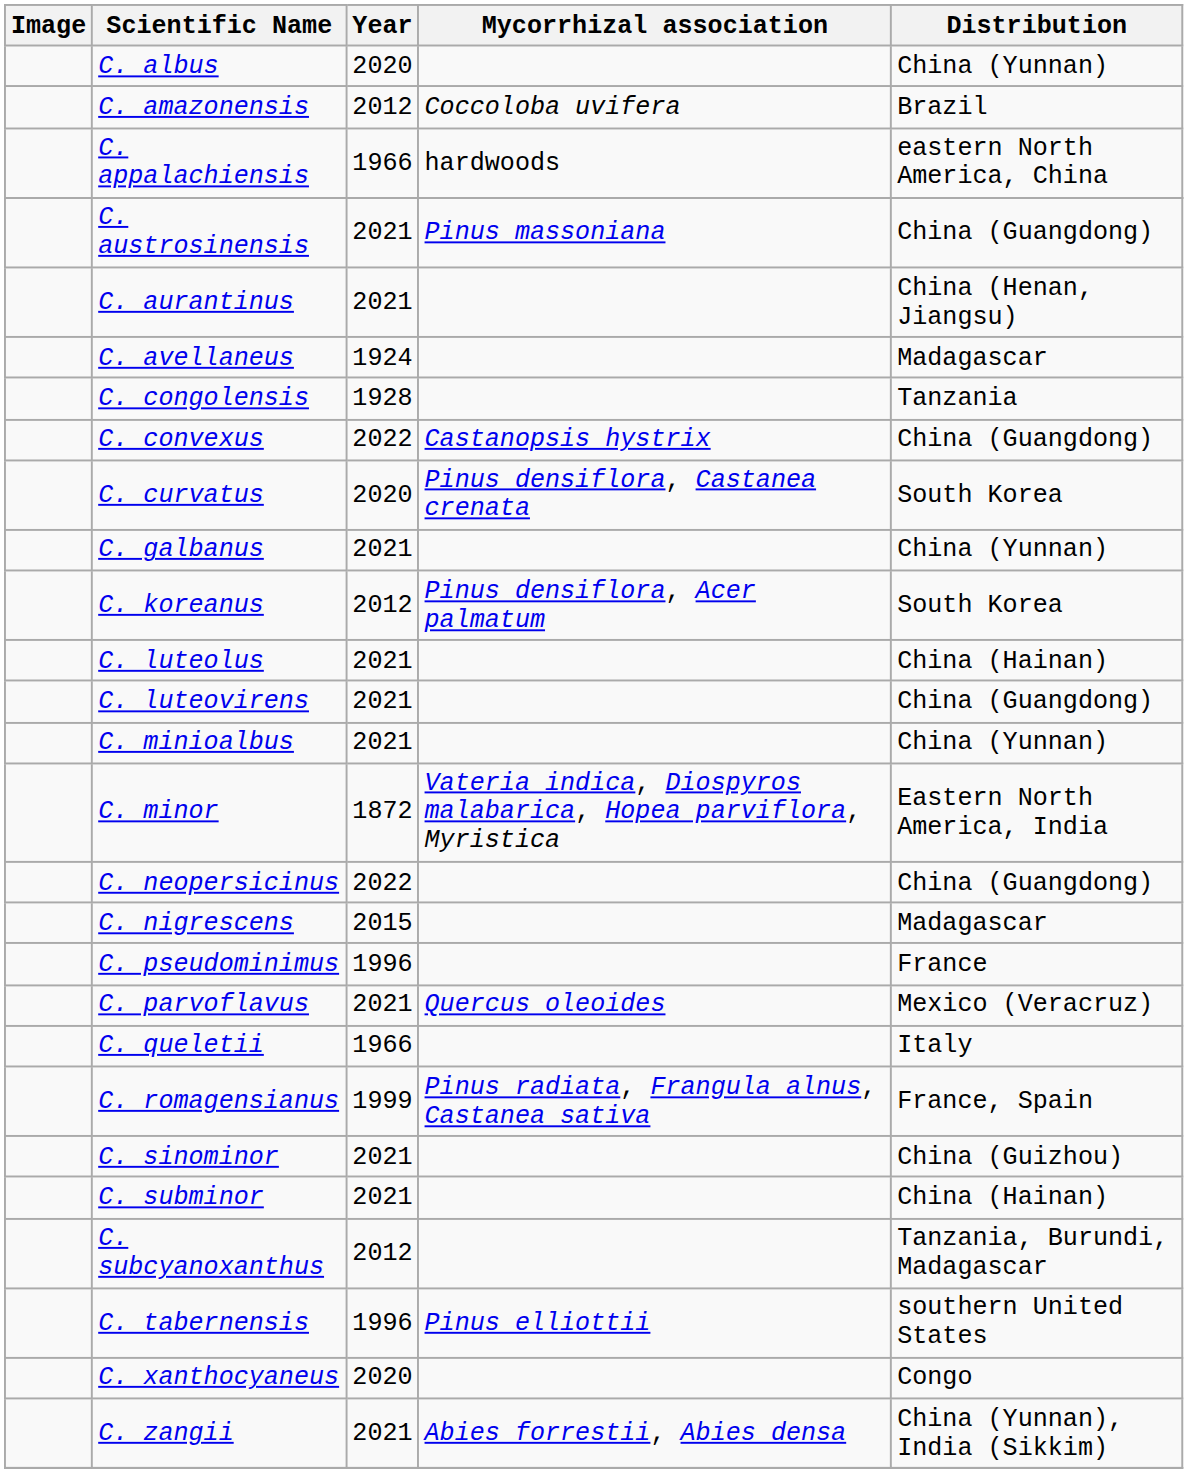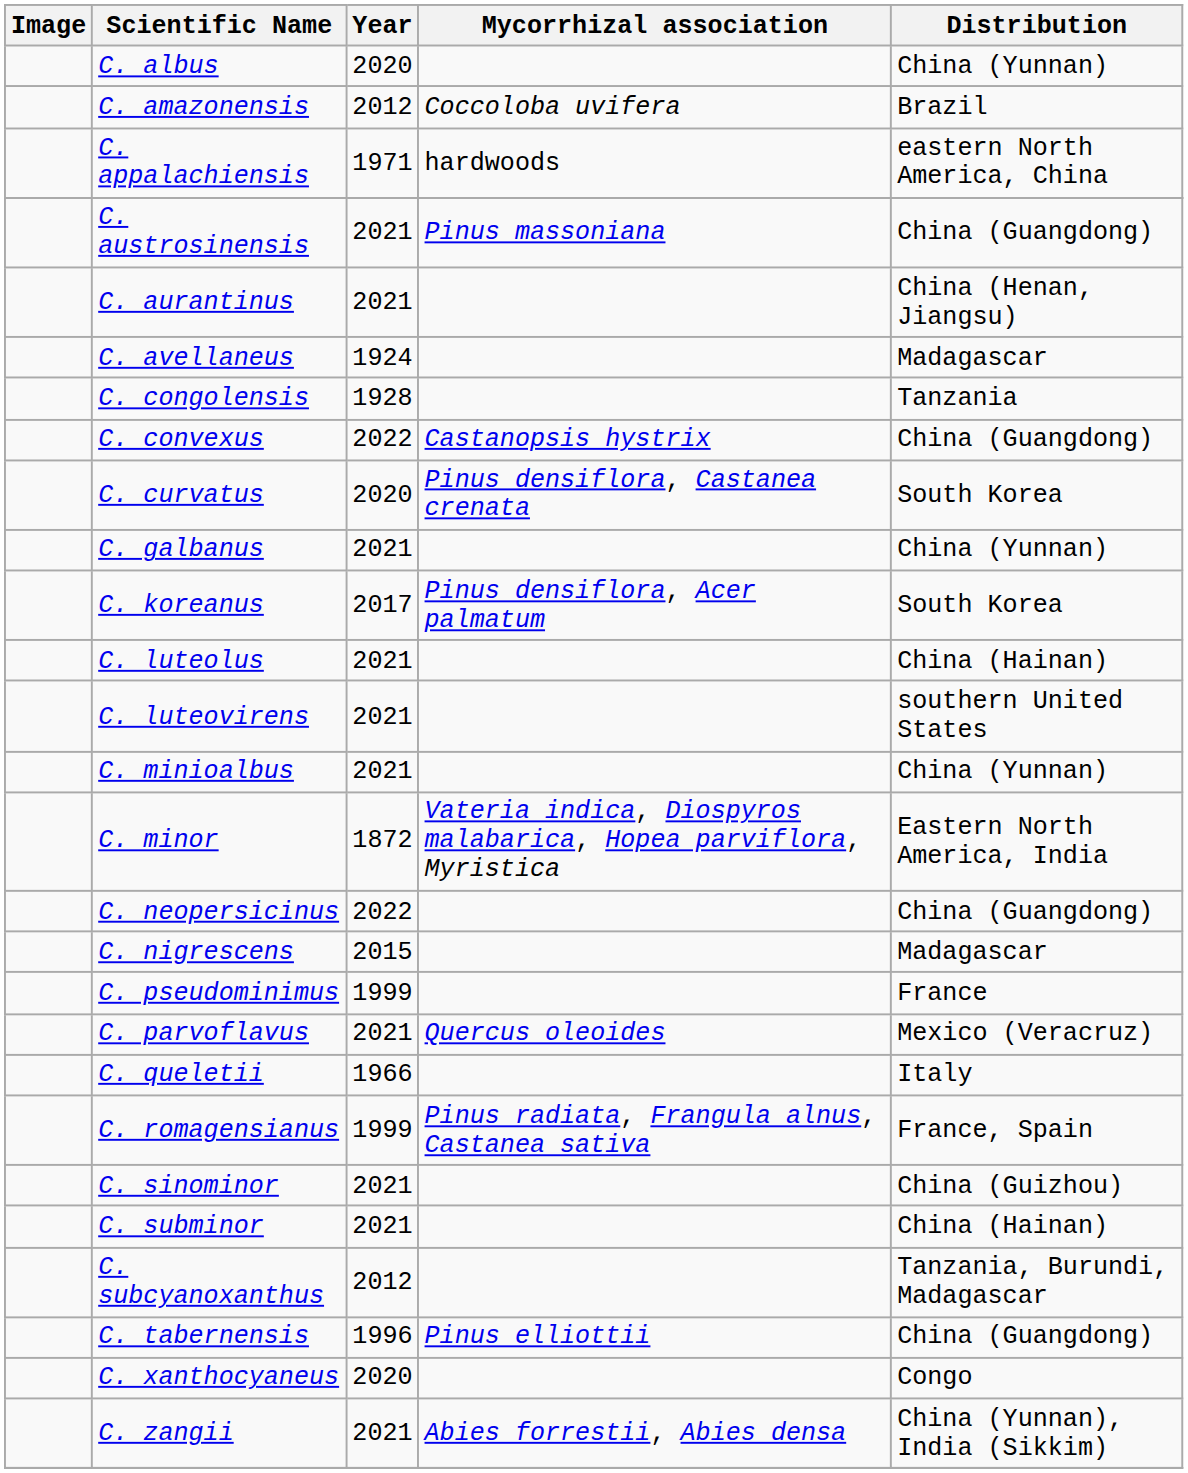 <table class="wikitable">
 <tr>
 <th>Image</th>
 <th>Scientific Name</th>
 <th>Year</th>
 <th>Mycorrhizal association</th>
 <th>Distribution</th>
 </tr>
 <tr>
 <td></td>
 <td><em><a href='#'>C. albus</a></em> </td>
 <td>2020</td>
 <td></td>
 <td>China (Yunnan)</td>
 </tr>
 <tr>
 <td></td>
 <td><em><a href='#'>C. amazonensis</a></em> </td>
 <td>2012</td>
 <td><em>Coccoloba uvifera</em></td>
 <td>Brazil</td>
 </tr>
 <tr>
 <td></td>
 <td><em><a href='#'>C. appalachiensis</a></em> </td>
-<td>1966</td>
+<td>1971</td>
 <td>hardwoods</td>
 <td>eastern North America, China</td>
 </tr>
 <tr>
 </tr>
 <tr | ||>
 </tr>
 <tr>
 <td></td>
 <td><em><a href='#'>C. austrosinensis</a></em> </td>
 <td>2021</td>
 <td><em><a href='#'>Pinus massoniana</a></em></td>
 <td>China (Guangdong)</td>
 </tr>
 <tr>
 <td></td>
 <td><em><a href='#'>C. aurantinus</a></em> </td>
 <td>2021</td>
 <td></td>
 <td>China (Henan, Jiangsu)</td>
 </tr>
 <tr>
 <td></td>
 <td><em><a href='#'>C. avellaneus</a></em> </td>
 <td>1924</td>
 <td></td>
 <td>Madagascar</td>
 </tr>
 <tr>
 <td></td>
 <td><em><a href='#'>C. congolensis</a></em> </td>
 <td>1928</td>
 <td></td>
 <td>Tanzania</td>
 </tr>
 <tr>
 <td></td>
 <td><em><a href='#'>C. convexus</a></em> </td>
 <td>2022</td>
 <td><em><a href='#'>Castanopsis hystrix</a></em></td>
 <td>China (Guangdong)</td>
 </tr>
 <tr>
 <td></td>
 <td><em><a href='#'>C. curvatus</a></em> </td>
 <td>2020</td>
 <td><em><a href='#'>Pinus densiflora</a></em>, <em><a href='#'>Castanea crenata</a></em></td>
 <td>South Korea</td>
 </tr>
 <tr>
 <td></td>
 <td><em><a href='#'>C. galbanus</a></em> </td>
 <td>2021</td>
 <td></td>
 <td>China (Yunnan)</td>
 </tr>
 <tr>
 <td></td>
 <td><em><a href='#'>C. koreanus</a></em> </td>
-<td>2012</td>
+<td>2017</td>
 <td><em><a href='#'>Pinus densiflora</a></em>, <em><a href='#'>Acer palmatum</a></em></td>
 <td>South Korea</td>
 </tr>
 <tr>
 <td></td>
 <td><em><a href='#'>C. luteolus</a></em>  </td>
 <td>2021</td>
 <td></td>
 <td>China (Hainan)</td>
 </tr>
 <tr>
 <td></td>
 <td><em><a href='#'>C. luteovirens</a></em> </td>
 <td>2021</td>
 <td></td>
-<td>China (Guangdong)</td>
+<td>southern United States</td>
 </tr>
 <tr>
 <td></td>
 <td><em><a href='#'>C. minioalbus</a></em> </td>
 <td>2021</td>
 <td></td>
 <td>China (Yunnan)</td>
 </tr>
 <tr>
 <td></td>
 <td><em><a href='#'>C. minor</a></em> </td>
 <td>1872</td>
 <td><em><a href='#'>Vateria indica</a></em>, <em><a href='#'>Diospyros malabarica</a></em>, <em><a href='#'>Hopea parviflora</a></em>, <em>Myristica</em></td>
 <td>Eastern North America, India</td>
 </tr>
 <tr>
 <td></td>
 <td><em><a href='#'>C. neopersicinus</a></em> </td>
 <td>2022</td>
 <td></td>
 <td>China (Guangdong)</td>
 </tr>
 <tr>
 <td></td>
 <td><em><a href='#'>C. nigrescens</a></em> </td>
 <td>2015</td>
 <td></td>
 <td>Madagascar</td>
 </tr>
 <tr>
 <td></td>
 <td><em><a href='#'>C. pseudominimus</a></em> </td>
-<td>1996</td>
+<td>1999</td>
 <td></td>
 <td>France</td>
 </tr>
 <tr>
 <td></td>
 <td><em><a href='#'>C. parvoflavus</a></em> </td>
 <td>2021</td>
 <td><em><a href='#'>Quercus oleoides</a></em></td>
 <td>Mexico (Veracruz)</td>
 </tr>
 <tr>
 <td></td>
 <td><em><a href='#'>C. queletii</a></em> </td>
 <td>1966</td>
 <td></td>
 <td>Italy</td>
 </tr>
 <tr>
 <td></td>
 <td><em><a href='#'>C. romagensianus</a></em> </td>
 <td>1999</td>
 <td><em><a href='#'>Pinus radiata</a></em>, <em><a href='#'>Frangula alnus</a></em>, <em><a href='#'>Castanea sativa</a></em></td>
 <td>France, Spain</td>
 </tr>
 <tr>
 <td></td>
 <td><em><a href='#'>C. sinominor</a></em> </td>
 <td>2021</td>
 <td></td>
 <td>China (Guizhou)</td>
 </tr>
 <tr>
 <td></td>
 <td><em><a href='#'>C. subminor</a></em> </td>
 <td>2021</td>
 <td></td>
 <td>China (Hainan)</td>
 </tr>
 <tr>
 <td></td>
 <td><em><a href='#'>C. subcyanoxanthus</a></em> </td>
 <td>2012</td>
 <td></td>
 <td>Tanzania, Burundi, Madagascar</td>
 </tr>
 <tr>
 <td></td>
 <td><em><a href='#'>C. tabernensis</a></em> </td>
 <td>1996</td>
 <td><em><a href='#'>Pinus elliottii </a></em></td>
-<td>southern United States</td>
+<td>China (Guangdong)</td>
 </tr>
 <tr>
 <td></td>
 <td><em><a href='#'>C.  xanthocyaneus</a></em>  </td>
 <td>2020</td>
 <td></td>
 <td>Congo</td>
 </tr>
 <tr>
 <td></td>
 <td><em><a href='#'>C. zangii</a></em> </td>
 <td>2021</td>
 <td><em><a href='#'>Abies forrestii</a></em>, <em><a href='#'>Abies densa</a></em></td>
 <td>China (Yunnan),  India (Sikkim)</td>
 </tr>
 <tr>
 </tr>
 </table>
